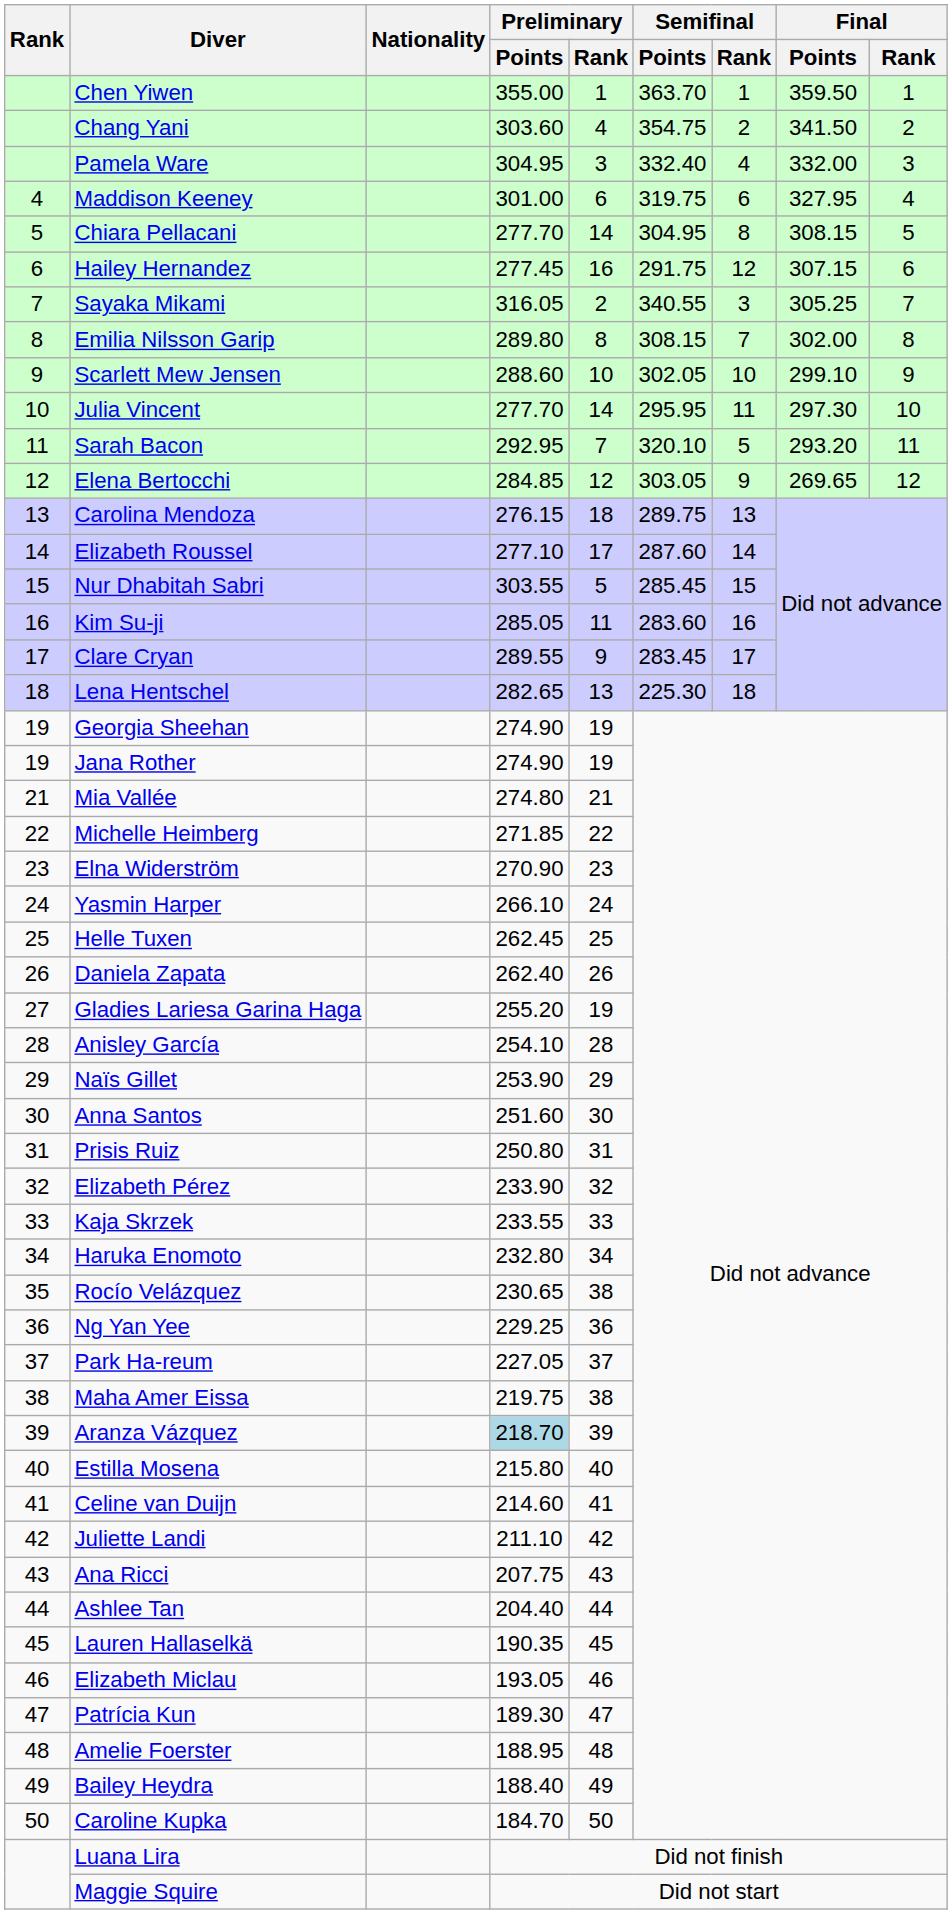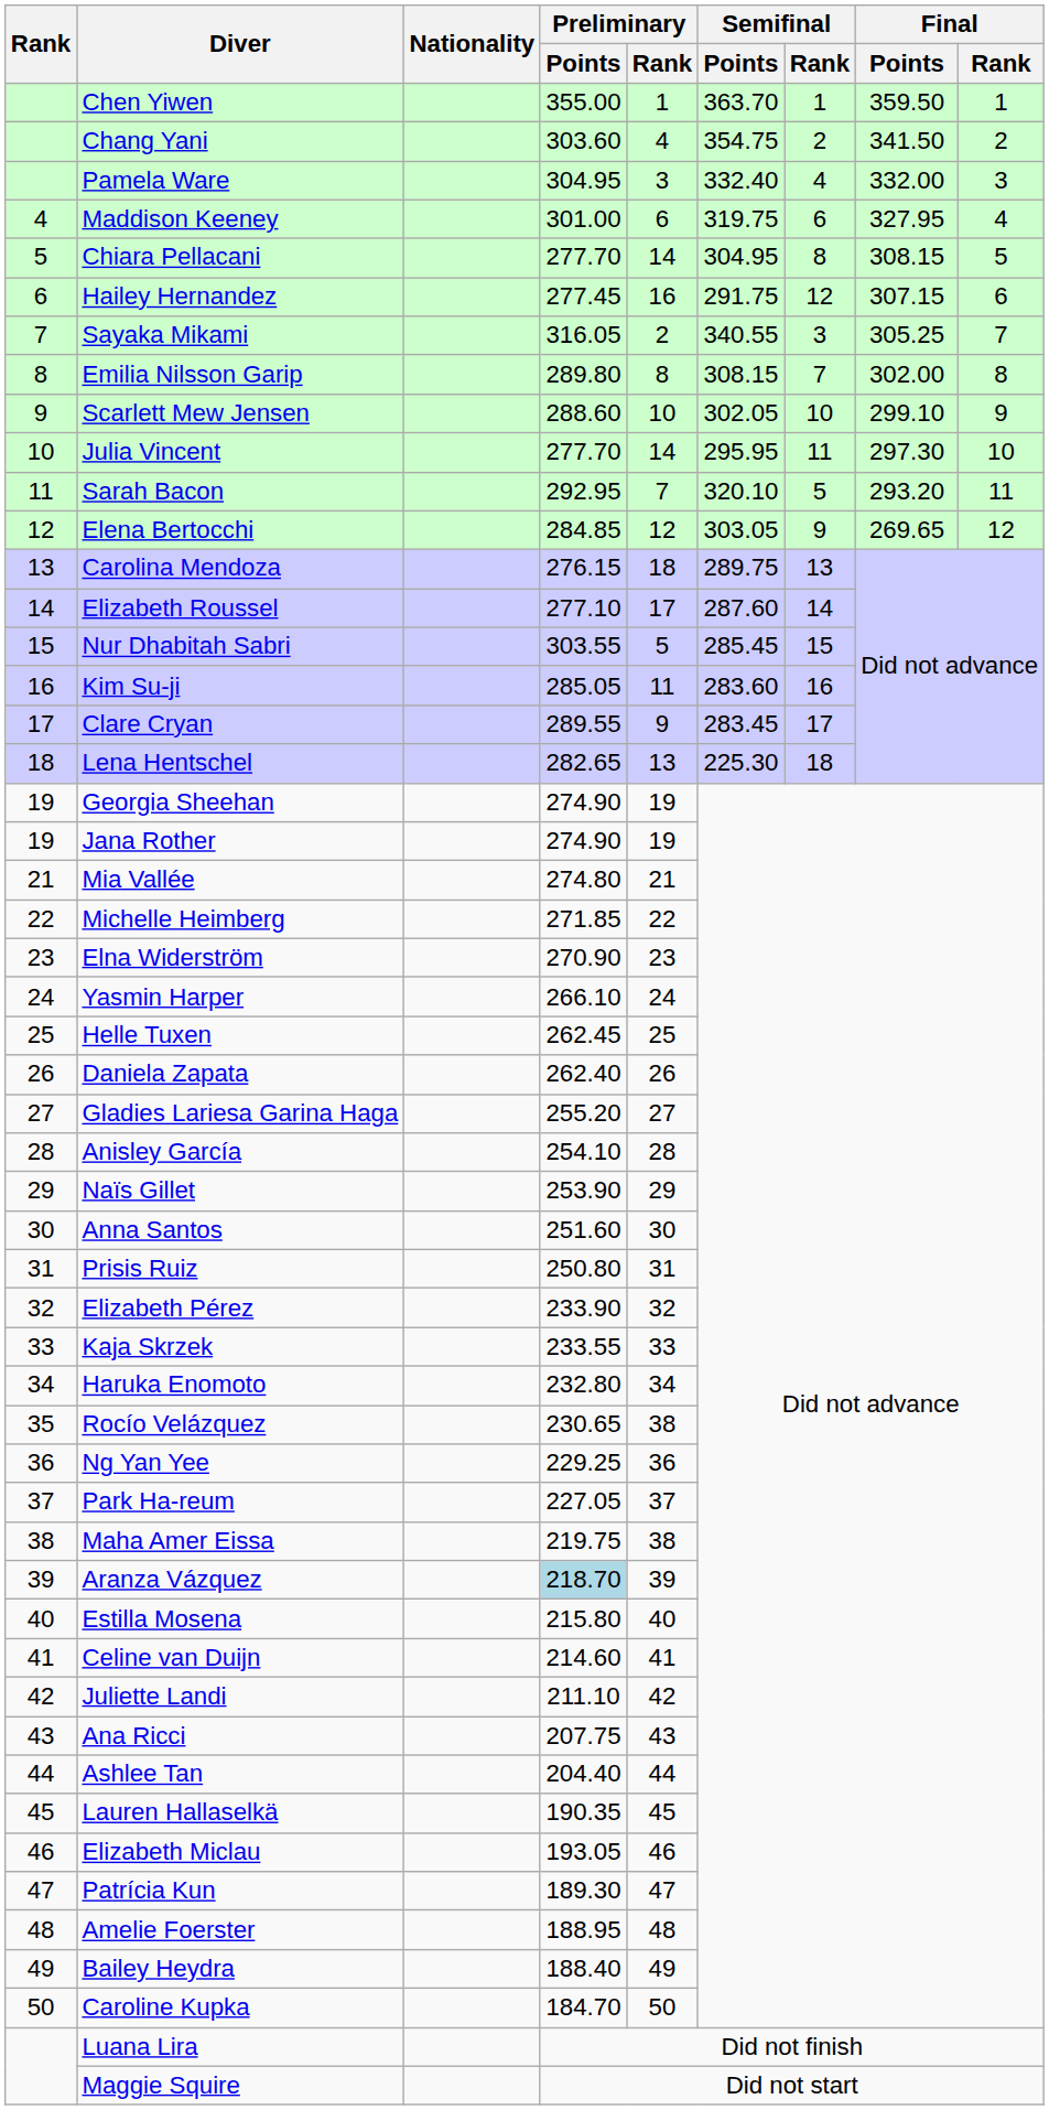 <table class="wikitable sortable" style="text-align:center">
 <tr>
 <th rowspan=2>Rank</th>
 <th rowspan=2>Diver</th>
 <th rowspan=2>Nationality</th>
 <th colspan=2>Preliminary</th>
 <th colspan=2>Semifinal</th>
 <th colspan=2>Final</th>
 </tr>
 <tr>
 <th>Points</th>
 <th>Rank</th>
 <th>Points</th>
 <th>Rank</th>
 <th>Points</th>
 <th>Rank</th>
 </tr>
 <tr bgcolor=ccffcc>
 <td></td>
 <td align=left><a href='#'>Chen Yiwen</a></td>
 <td align=left></td>
 <td>355.00</td>
 <td>1</td>
 <td>363.70</td>
 <td>1</td>
 <td>359.50</td>
 <td>1</td>
 </tr>
 <tr bgcolor=ccffcc>
 <td></td>
 <td align=left><a href='#'>Chang Yani</a></td>
 <td align=left></td>
 <td>303.60</td>
 <td>4</td>
 <td>354.75</td>
 <td>2</td>
 <td>341.50</td>
 <td>2</td>
 </tr>
 <tr bgcolor=ccffcc>
 <td></td>
 <td align=left><a href='#'>Pamela Ware</a></td>
 <td align=left></td>
 <td>304.95</td>
 <td>3</td>
 <td>332.40</td>
 <td>4</td>
 <td>332.00</td>
 <td>3</td>
 </tr>
 <tr bgcolor=ccffcc>
 <td>4</td>
 <td align=left><a href='#'>Maddison Keeney</a></td>
 <td align=left></td>
 <td>301.00</td>
 <td>6</td>
 <td>319.75</td>
 <td>6</td>
 <td>327.95</td>
 <td>4</td>
 </tr>
 <tr bgcolor=ccffcc>
 <td>5</td>
 <td align=left><a href='#'>Chiara Pellacani</a></td>
 <td align=left></td>
 <td>277.70</td>
 <td>14</td>
 <td>304.95</td>
 <td>8</td>
 <td>308.15</td>
 <td>5</td>
 </tr>
 <tr bgcolor=ccffcc>
 <td>6</td>
 <td align=left><a href='#'>Hailey Hernandez</a></td>
 <td align=left></td>
 <td>277.45</td>
 <td>16</td>
 <td>291.75</td>
 <td>12</td>
 <td>307.15</td>
 <td>6</td>
 </tr>
 <tr bgcolor=ccffcc>
 <td>7</td>
 <td align=left><a href='#'>Sayaka Mikami</a></td>
 <td align=left></td>
 <td>316.05</td>
 <td>2</td>
 <td>340.55</td>
 <td>3</td>
 <td>305.25</td>
 <td>7</td>
 </tr>
 <tr bgcolor=ccffcc>
 <td>8</td>
 <td align=left><a href='#'>Emilia Nilsson Garip</a></td>
 <td align=left></td>
 <td>289.80</td>
 <td>8</td>
 <td>308.15</td>
 <td>7</td>
 <td>302.00</td>
 <td>8</td>
 </tr>
 <tr bgcolor=ccffcc>
 <td>9</td>
 <td align=left><a href='#'>Scarlett Mew Jensen</a></td>
 <td align=left></td>
 <td>288.60</td>
 <td>10</td>
 <td>302.05</td>
 <td>10</td>
 <td>299.10</td>
 <td>9</td>
 </tr>
 <tr bgcolor=ccffcc>
 <td>10</td>
 <td align=left><a href='#'>Julia Vincent</a></td>
 <td align=left></td>
 <td>277.70</td>
 <td>14</td>
 <td>295.95</td>
 <td>11</td>
 <td>297.30</td>
 <td>10</td>
 </tr>
 <tr bgcolor=ccffcc>
 <td>11</td>
 <td align=left><a href='#'>Sarah Bacon</a></td>
 <td align=left></td>
 <td>292.95</td>
 <td>7</td>
 <td>320.10</td>
 <td>5</td>
 <td>293.20</td>
 <td>11</td>
 </tr>
 <tr bgcolor=ccffcc>
 <td>12</td>
 <td align=left><a href='#'>Elena Bertocchi</a></td>
 <td align=left></td>
 <td>284.85</td>
 <td>12</td>
 <td>303.05</td>
 <td>9</td>
 <td>269.65</td>
 <td>12</td>
 </tr>
 <tr bgcolor=ccccff>
 <td>13</td>
 <td align=left><a href='#'>Carolina Mendoza</a></td>
 <td align=left></td>
 <td>276.15</td>
 <td>18</td>
 <td>289.75</td>
 <td>13</td>
 <td colspan=2 rowspan=6>Did not advance</td>
 </tr>
 <tr bgcolor=ccccff>
 <td>14</td>
 <td align=left><a href='#'>Elizabeth Roussel</a></td>
 <td align=left></td>
 <td>277.10</td>
 <td>17</td>
 <td>287.60</td>
 <td>14</td>
 </tr>
 <tr bgcolor=ccccff>
 <td>15</td>
 <td align=left><a href='#'>Nur Dhabitah Sabri</a></td>
 <td align=left></td>
 <td>303.55</td>
 <td>5</td>
 <td>285.45</td>
 <td>15</td>
 </tr>
 <tr bgcolor=ccccff>
 <td>16</td>
 <td align=left><a href='#'>Kim Su-ji</a></td>
 <td align=left></td>
 <td>285.05</td>
 <td>11</td>
 <td>283.60</td>
 <td>16</td>
 </tr>
 <tr bgcolor=ccccff>
 <td>17</td>
 <td align=left><a href='#'>Clare Cryan</a></td>
 <td align=left></td>
 <td>289.55</td>
 <td>9</td>
 <td>283.45</td>
 <td>17</td>
 </tr>
 <tr bgcolor=ccccff>
 <td>18</td>
 <td align=left><a href='#'>Lena Hentschel</a></td>
 <td align=left></td>
 <td>282.65</td>
 <td>13</td>
 <td>225.30</td>
 <td>18</td>
 </tr>
 <tr>
 <td>19</td>
 <td align=left><a href='#'>Georgia Sheehan</a></td>
 <td align=left></td>
 <td>274.90</td>
 <td>19</td>
 <td colspan=4 rowspan=32>Did not advance</td>
 </tr>
 <tr>
 <td>19</td>
 <td align=left><a href='#'>Jana Rother</a></td>
 <td align=left></td>
 <td>274.90</td>
 <td>19</td>
 </tr>
 <tr>
 <td>21</td>
 <td align=left><a href='#'>Mia Vallée</a></td>
 <td align=left></td>
 <td>274.80</td>
 <td>21</td>
 </tr>
 <tr>
 <td>22</td>
 <td align=left><a href='#'>Michelle Heimberg</a></td>
 <td align=left></td>
 <td>271.85</td>
 <td>22</td>
 </tr>
 <tr>
 <td>23</td>
 <td align=left><a href='#'>Elna Widerström</a></td>
 <td align=left></td>
 <td>270.90</td>
 <td>23</td>
 </tr>
 <tr>
 <td>24</td>
 <td align=left><a href='#'>Yasmin Harper</a></td>
 <td align=left></td>
 <td>266.10</td>
 <td>24</td>
 </tr>
 <tr>
 <td>25</td>
 <td align=left><a href='#'>Helle Tuxen</a></td>
 <td align=left></td>
 <td>262.45</td>
 <td>25</td>
 </tr>
 <tr>
 <td>26</td>
 <td align=left><a href='#'>Daniela Zapata</a></td>
 <td align=left></td>
 <td>262.40</td>
 <td>26</td>
 </tr>
 <tr>
 <td>27</td>
 <td align=left><a href='#'>Gladies Lariesa Garina Haga</a></td>
 <td align=left></td>
 <td>255.20</td>
-<td>19</td>
+<td>27</td>
 </tr>
 <tr>
 <td>28</td>
 <td align=left><a href='#'>Anisley García</a></td>
 <td align=left></td>
 <td>254.10</td>
 <td>28</td>
 </tr>
 <tr>
 <td>29</td>
 <td align=left><a href='#'>Naïs Gillet</a></td>
 <td align=left></td>
 <td>253.90</td>
 <td>29</td>
 </tr>
 <tr>
 <td>30</td>
 <td align=left><a href='#'>Anna Santos</a></td>
 <td align=left></td>
 <td>251.60</td>
 <td>30</td>
 </tr>
 <tr>
 <td>31</td>
 <td align=left><a href='#'>Prisis Ruiz</a></td>
 <td align=left></td>
 <td>250.80</td>
 <td>31</td>
 </tr>
 <tr>
 <td>32</td>
 <td align=left><a href='#'>Elizabeth Pérez</a></td>
 <td align=left></td>
 <td>233.90</td>
 <td>32</td>
 </tr>
 <tr>
 <td>33</td>
 <td align=left><a href='#'>Kaja Skrzek</a></td>
 <td align=left></td>
 <td>233.55</td>
 <td>33</td>
 </tr>
 <tr>
 <td>34</td>
 <td align=left><a href='#'>Haruka Enomoto</a></td>
 <td align=left></td>
 <td>232.80</td>
 <td>34</td>
 </tr>
 <tr>
 <td>35</td>
 <td align=left><a href='#'>Rocío Velázquez</a></td>
 <td align=left></td>
 <td>230.65</td>
 <td>38</td>
 </tr>
 <tr>
 <td>36</td>
 <td align=left><a href='#'>Ng Yan Yee</a></td>
 <td align=left></td>
 <td>229.25</td>
 <td>36</td>
 </tr>
 <tr>
 <td>37</td>
 <td align=left><a href='#'>Park Ha-reum</a></td>
 <td align=left></td>
 <td>227.05</td>
 <td>37</td>
 </tr>
 <tr>
 <td>38</td>
 <td align=left><a href='#'>Maha Amer Eissa</a></td>
 <td align=left></td>
 <td>219.75</td>
 <td>38</td>
 </tr>
 <tr>
 <td>39</td>
 <td align=left><a href='#'>Aranza Vázquez</a></td>
 <td align=left></td>
 <td style="background: lightblue;">218.70</td>
 <td>39</td>
 </tr>
 <tr>
 <td>40</td>
 <td align=left><a href='#'>Estilla Mosena</a></td>
 <td align=left></td>
 <td>215.80</td>
 <td>40</td>
 </tr>
 <tr>
 <td>41</td>
 <td align=left><a href='#'>Celine van Duijn</a></td>
 <td align=left></td>
 <td>214.60</td>
 <td>41</td>
 </tr>
 <tr>
 <td>42</td>
 <td align=left><a href='#'>Juliette Landi</a></td>
 <td align=left></td>
 <td>211.10</td>
 <td>42</td>
 </tr>
 <tr>
 <td>43</td>
 <td align=left><a href='#'>Ana Ricci</a></td>
 <td align=left></td>
 <td>207.75</td>
 <td>43</td>
 </tr>
 <tr>
 <td>44</td>
 <td align=left><a href='#'>Ashlee Tan</a></td>
 <td align=left></td>
 <td>204.40</td>
 <td>44</td>
 </tr>
 <tr>
 <td>45</td>
 <td align=left><a href='#'>Lauren Hallaselkä</a></td>
 <td align=left></td>
 <td>190.35</td>
 <td>45</td>
 </tr>
 <tr>
 <td>46</td>
 <td align=left><a href='#'>Elizabeth Miclau</a></td>
 <td align=left></td>
 <td>193.05</td>
 <td>46</td>
 </tr>
 <tr>
 <td>47</td>
 <td align=left><a href='#'>Patrícia Kun</a></td>
 <td align=left></td>
 <td>189.30</td>
 <td>47</td>
 </tr>
 <tr>
 <td>48</td>
 <td align=left><a href='#'>Amelie Foerster</a></td>
 <td align=left></td>
 <td>188.95</td>
 <td>48</td>
 </tr>
 <tr>
 <td>49</td>
 <td align=left><a href='#'>Bailey Heydra</a></td>
 <td align=left></td>
 <td>188.40</td>
 <td>49</td>
 </tr>
 <tr>
 <td>50</td>
 <td align=left><a href='#'>Caroline Kupka</a></td>
 <td align=left></td>
 <td>184.70</td>
 <td>50</td>
 </tr>
 <tr>
 <td rowspan=2></td>
 <td align=left><a href='#'>Luana Lira</a></td>
 <td align=left></td>
 <td colspan=6>Did not finish</td>
 </tr>
 <tr>
 <td align=left><a href='#'>Maggie Squire</a></td>
 <td align=left></td>
 <td colspan=6>Did not start</td>
 </tr>
 </table>
